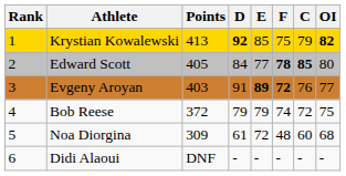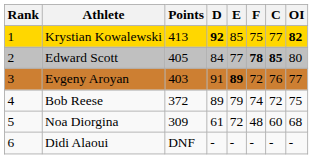 <table class="wikitable">
 <tr>
 <th>Rank</th>
 <th>Athlete</th>
 <th>Points</th>
 <th>D</th>
 <th>E</th>
 <th>F</th>
 <th>C</th>
 <th>OI</th>
 </tr>
 <tr>
 <td style="background:#FFD700">1</td>
 <td style="background:#FFD700"> Krystian Kowalewski</td>
 <td style="background:#FFD700">413</td>
 <td style="background:#FFD700"><strong>92</strong></td>
 <td style="background:#FFD700">85</td>
 <td style="background:#FFD700">75</td>
-<td style="background:#FFD700">79</td>
+<td style="background:#FFD700">77</td>
 <td style="background:#FFD700"><strong>82</strong></td>
 </tr>
 <tr>
 <td style="background:#C0C0C0">2</td>
 <td style="background:#C0C0C0"> Edward Scott</td>
 <td style="background:#C0C0C0">405</td>
 <td style="background:#C0C0C0">84</td>
 <td style="background:#C0C0C0">77</td>
 <td style="background:#C0C0C0"><strong>78</strong></td>
 <td style="background:#C0C0C0"><strong>85</strong></td>
 <td style="background:#C0C0C0">80</td>
 </tr>
 <tr>
 <td style="background:#CD7F32">3</td>
 <td style="background:#CD7F32"> Evgeny Aroyan</td>
 <td style="background:#CD7F32">403</td>
 <td style="background:#CD7F32">91</td>
 <td style="background:#CD7F32"><strong>89</strong></td>
-<td style="background:#CD7F32"><strong>72</strong></td>
+<td style="background:#CD7F32">72</td>
 <td style="background:#CD7F32">76</td>
 <td style="background:#CD7F32">77</td>
 </tr>
 <tr>
 <td>4</td>
 <td> Bob Reese</td>
 <td>372</td>
-<td>79</td>
+<td>89</td>
 <td>79</td>
 <td>74</td>
 <td>72</td>
 <td>75</td>
 </tr>
 <tr>
 <td>5</td>
 <td> Noa Diorgina</td>
 <td>309</td>
 <td>61</td>
 <td>72</td>
 <td>48</td>
 <td>60</td>
 <td>68</td>
 </tr>
 <tr>
 <td>6</td>
 <td> Didi Alaoui</td>
 <td>DNF</td>
 <td>-</td>
 <td>-</td>
 <td>-</td>
 <td>-</td>
 <td>-</td>
 </tr>
 </table>
